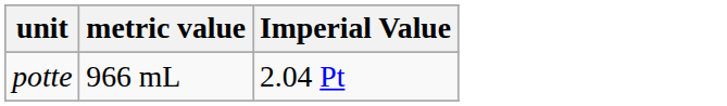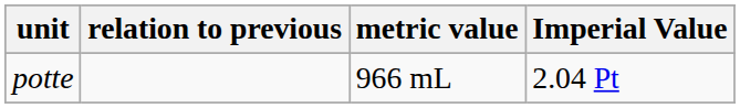 <table class="wikitable">
 <tr>
 <th colspan=1>unit</th>
+<th colspan=1>relation to previous</th>
 <th colspan=1>metric value</th>
 <th colspan=1>Imperial Value</th>
 </tr>
 <tr>
 <td><em>potte</em></td>
+<td></td>
 <td>966 mL</td>
 <td>2.04 <a href='#'>Pt</a></td>
 </tr>
 </table>
